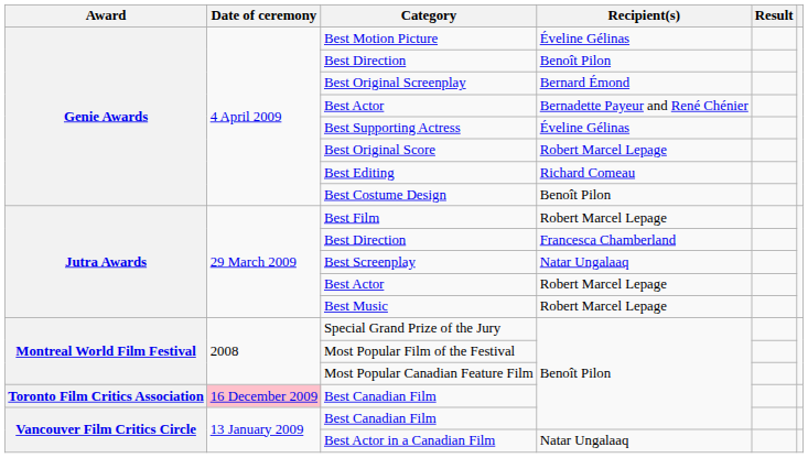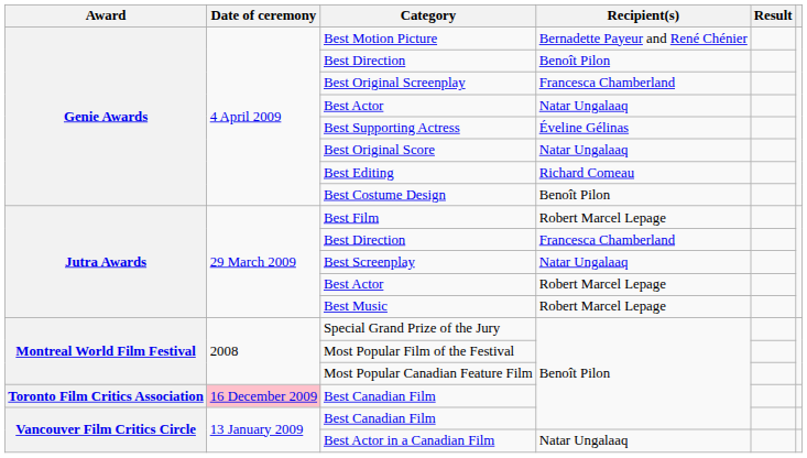 <table class="wikitable plainrowheaders sortable">
 <tr>
 <th scope="col">Award</th>
 <th scope="col">Date of ceremony</th>
 <th scope="col">Category</th>
 <th scope="col">Recipient(s)</th>
 <th scope="col">Result</th>
 <th scope="col" class="unsortable"></th>
 </tr>
 <tr>
 <th scope="row" rowspan=8><a href='#'>Genie Awards</a></th>
 <td rowspan="8"><a href='#'>4 April 2009</a></td>
 <td><a href='#'>Best Motion Picture</a></td>
-<td><a href='#'>Éveline Gélinas</a></td>
+<td><a href='#'>Bernadette Payeur</a> and <a href='#'>René Chénier</a></td>
 <td></td>
 <td rowspan="8"></td>
 </tr>
 <tr>
 <td><a href='#'>Best Direction</a></td>
 <td><a href='#'>Benoît Pilon</a></td>
 <td></td>
 </tr>
 <tr>
 <td><a href='#'>Best Original Screenplay</a></td>
-<td><a href='#'>Bernard Émond</a></td>
+<td><a href='#'>Francesca Chamberland</a></td>
 <td></td>
 </tr>
 <tr>
 <td><a href='#'>Best Actor</a></td>
-<td><a href='#'>Bernadette Payeur</a> and <a href='#'>René Chénier</a></td>
+<td><a href='#'>Natar Ungalaaq</a></td>
 <td></td>
 </tr>
 <tr>
 <td><a href='#'>Best Supporting Actress</a></td>
 <td><a href='#'>Éveline Gélinas</a></td>
 <td></td>
 </tr>
 <tr>
 <td><a href='#'>Best Original Score</a></td>
-<td><a href='#'>Robert Marcel Lepage</a></td>
+<td><a href='#'>Natar Ungalaaq</a></td>
 <td></td>
 </tr>
 <tr>
 <td><a href='#'>Best Editing</a></td>
 <td><a href='#'>Richard Comeau</a></td>
 <td></td>
 </tr>
 <tr>
 <td><a href='#'>Best Costume Design</a></td>
 <td>Benoît Pilon</td>
 <td></td>
 </tr>
 <tr>
 <th scope="row" rowspan=5><a href='#'>Jutra Awards</a></th>
 <td rowspan="5"><a href='#'>29 March 2009</a></td>
 <td><a href='#'>Best Film</a></td>
 <td>Robert Marcel Lepage</td>
 <td></td>
 <td rowspan="5"></td>
 </tr>
 <tr>
 <td><a href='#'>Best Direction</a></td>
 <td><a href='#'>Francesca Chamberland</a></td>
 <td></td>
 </tr>
 <tr>
 <td><a href='#'>Best Screenplay</a></td>
 <td><a href='#'>Natar Ungalaaq</a></td>
 <td></td>
 </tr>
 <tr>
 <td><a href='#'>Best Actor</a></td>
 <td>Robert Marcel Lepage</td>
 <td></td>
 </tr>
 <tr>
 <td><a href='#'>Best Music</a></td>
 <td>Robert Marcel Lepage</td>
 <td></td>
 </tr>
 <tr>
 <th scope="row" rowspan=3><a href='#'>Montreal World Film Festival</a></th>
 <td rowspan="3">2008</td>
 <td>Special Grand Prize of the Jury</td>
 <td rowspan="5">Benoît Pilon</td>
 <td></td>
 <td rowspan="3"></td>
 </tr>
 <tr>
 <td>Most Popular Film of the Festival</td>
 <td></td>
 </tr>
 <tr>
 <td>Most Popular Canadian Feature Film</td>
 <td></td>
 </tr>
 <tr>
 <th scope="row"><a href='#'>Toronto Film Critics Association</a></th>
 <td rowspan="1" style="background: pink;"><a href='#'>16 December 2009</a></td>
 <td><a href='#'>Best Canadian Film</a></td>
 <td></td>
 <td rowspan="1"></td>
 </tr>
 <tr>
 <th scope="row" rowspan=2><a href='#'>Vancouver Film Critics Circle</a></th>
 <td rowspan="2"><a href='#'>13 January 2009</a></td>
 <td><a href='#'>Best Canadian Film</a></td>
 <td></td>
 <td rowspan="1"></td>
 </tr>
 <tr>
 <td><a href='#'>Best Actor in a Canadian Film</a></td>
 <td>Natar Ungalaaq</td>
 <td></td>
 <td rowspan="1"></td>
 </tr>
 </table>
